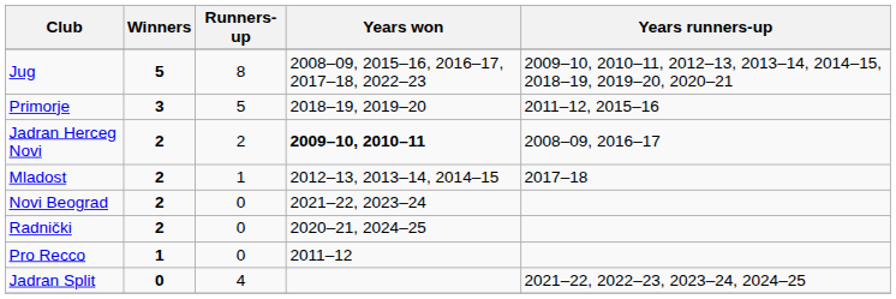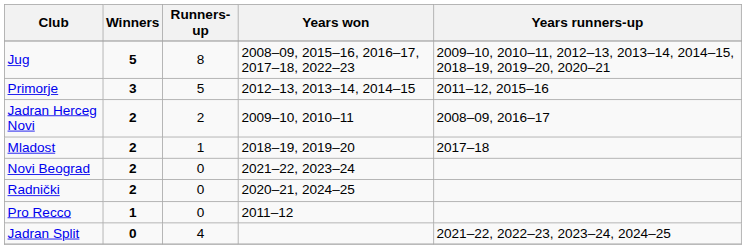 <table class="wikitable sortable">
 <tr>
 <th>Club</th>
 <th>Winners</th>
 <th>Runners-up</th>
 <th class="unsortable">Years won</th>
 <th class="unsortable">Years runners-up</th>
 </tr>
 <tr>
 </tr>
 <tr>
 <td> <a href='#'>Jug</a></td>
 <td style="text-align:center"><strong>5</strong></td>
 <td style="text-align:center">8</td>
 <td>2008–09, 2015–16, 2016–17, 2017–18, 2022–23</td>
 <td>2009–10, 2010–11, 2012–13, 2013–14, 2014–15, 2018–19, 2019–20, 2020–21</td>
 </tr>
 <tr>
 <td> <a href='#'>Primorje</a></td>
 <td style="text-align:center"><strong>3</strong></td>
 <td style="text-align:center">5</td>
-<td>2018–19, 2019–20</td>
+<td>2012–13, 2013–14, 2014–15</td>
 <td>2011–12, 2015–16</td>
 </tr>
 <tr>
 <td> <a href='#'>Jadran Herceg Novi</a></td>
 <td style="text-align:center"><strong>2</strong></td>
 <td style="text-align:center">2</td>
-<td><strong>2009–10, 2010–11</strong></td>
+<td>2009–10, 2010–11</td>
 <td>2008–09, 2016–17</td>
 </tr>
 <tr>
 <td> <a href='#'>Mladost</a></td>
 <td style="text-align:center"><strong>2</strong></td>
 <td style="text-align:center">1</td>
-<td>2012–13, 2013–14, 2014–15</td>
+<td>2018–19, 2019–20</td>
 <td>2017–18</td>
 </tr>
 <tr>
 <td> <a href='#'>Novi Beograd</a></td>
 <td style="text-align:center"><strong>2</strong></td>
 <td style="text-align:center">0</td>
 <td>2021–22, 2023–24</td>
 <td></td>
 </tr>
 <tr>
 <td> <a href='#'>Radnički</a></td>
 <td style="text-align:center"><strong>2</strong></td>
 <td style="text-align:center">0</td>
 <td>2020–21, 2024–25</td>
 <td></td>
 </tr>
 <tr>
 <td> <a href='#'>Pro Recco</a></td>
 <td style="text-align:center"><strong>1</strong></td>
 <td style="text-align:center">0</td>
 <td>2011–12</td>
 <td></td>
 </tr>
 <tr>
 <td> <a href='#'>Jadran Split</a></td>
 <td style="text-align:center"><strong>0</strong></td>
 <td style="text-align:center">4</td>
 <td></td>
 <td>2021–22, 2022–23, 2023–24, 2024–25</td>
 </tr>
 <tr>
 </tr>
 </table>
